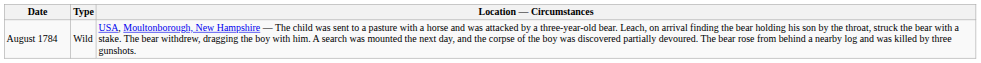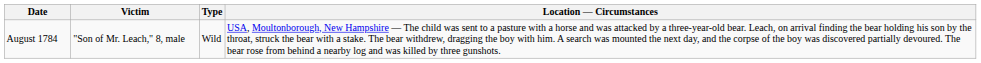 <table class="wikitable sortable">
 <tr>
 <th style="width:100px;" class="unsortable">Date</th>
+<th style="width:200px;" class="unsortable">Victim</th>
 <th class="unsortable">Type</th>
 <th class="unsortable">Location — Circumstances</th>
 </tr>
 <tr>
 <td>August 1784</td>
+<td>"Son of Mr. Leach," 8, male</td>
 <td>Wild</td>
 <td><a href='#'>USA</a>, <a href='#'>Moultonborough, New Hampshire</a> — The child was sent to a pasture with a horse and was attacked by a three-year-old bear. Leach, on arrival finding the bear holding his son by the throat, struck the bear with a stake. The bear withdrew, dragging the boy with him. A search was mounted the next day, and the corpse of the boy was discovered partially devoured. The bear rose from behind a nearby log and was killed by three gunshots.</td>
 </tr>
 </table>
